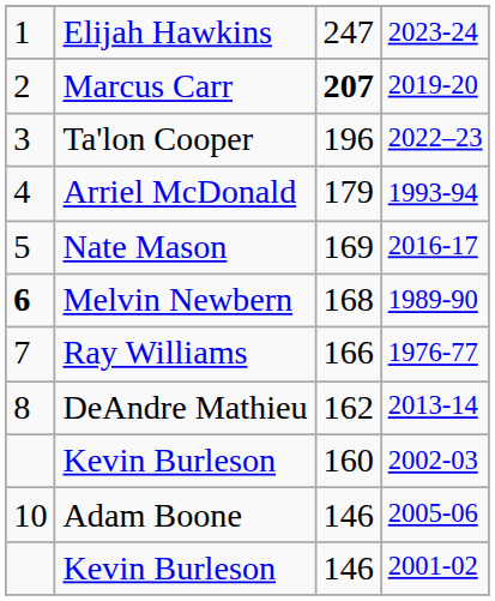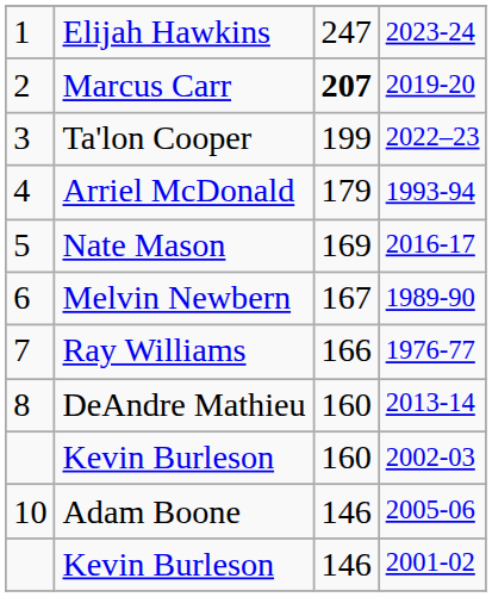 <table class="wikitable">
 <tr>
 </tr>
 <tr>
 <td>1</td>
 <td><a href='#'>Elijah Hawkins</a></td>
 <td>247</td>
 <td style="font-size:80%;"><a href='#'>2023-24</a></td>
 </tr>
 <tr>
 <td>2</td>
 <td><a href='#'>Marcus Carr</a></td>
 <td><strong>207</strong></td>
 <td style="font-size:80%;"><a href='#'>2019-20</a></td>
 </tr>
 <tr>
 <td>3</td>
 <td>Ta'lon Cooper</td>
-<td>196</td>
+<td>199</td>
 <td style="font-size:80%;"><a href='#'>2022–23</a></td>
 </tr>
 <tr>
 <td>4</td>
 <td><a href='#'>Arriel McDonald</a></td>
 <td>179</td>
 <td style="font-size:80%;"><a href='#'>1993-94</a></td>
 </tr>
 <tr>
 <td>5</td>
 <td><a href='#'>Nate Mason</a></td>
 <td>169</td>
 <td style="font-size:80%;"><a href='#'>2016-17</a></td>
 </tr>
 <tr>
-<td><strong>6</strong></td>
+<td>6</td>
 <td><a href='#'>Melvin Newbern</a></td>
-<td>168</td>
+<td>167</td>
 <td style="font-size:80%;"><a href='#'>1989-90</a></td>
 </tr>
 <tr>
 <td>7</td>
 <td><a href='#'>Ray Williams</a></td>
 <td>166</td>
 <td style="font-size:80%;"><a href='#'>1976-77</a></td>
 </tr>
 <tr>
 <td>8</td>
 <td>DeAndre Mathieu</td>
-<td>162</td>
+<td>160</td>
 <td style="font-size:80%;"><a href='#'>2013-14</a></td>
 </tr>
 <tr>
 <td></td>
 <td><a href='#'>Kevin Burleson</a></td>
 <td>160</td>
 <td style="font-size:80%;"><a href='#'>2002-03</a></td>
 </tr>
 <tr>
 <td>10</td>
 <td>Adam Boone</td>
 <td>146</td>
 <td style="font-size:80%;"><a href='#'>2005-06</a></td>
 </tr>
 <tr>
 <td></td>
 <td><a href='#'>Kevin Burleson</a></td>
 <td>146</td>
 <td style="font-size:80%;"><a href='#'>2001-02</a></td>
 </tr>
 </table>
